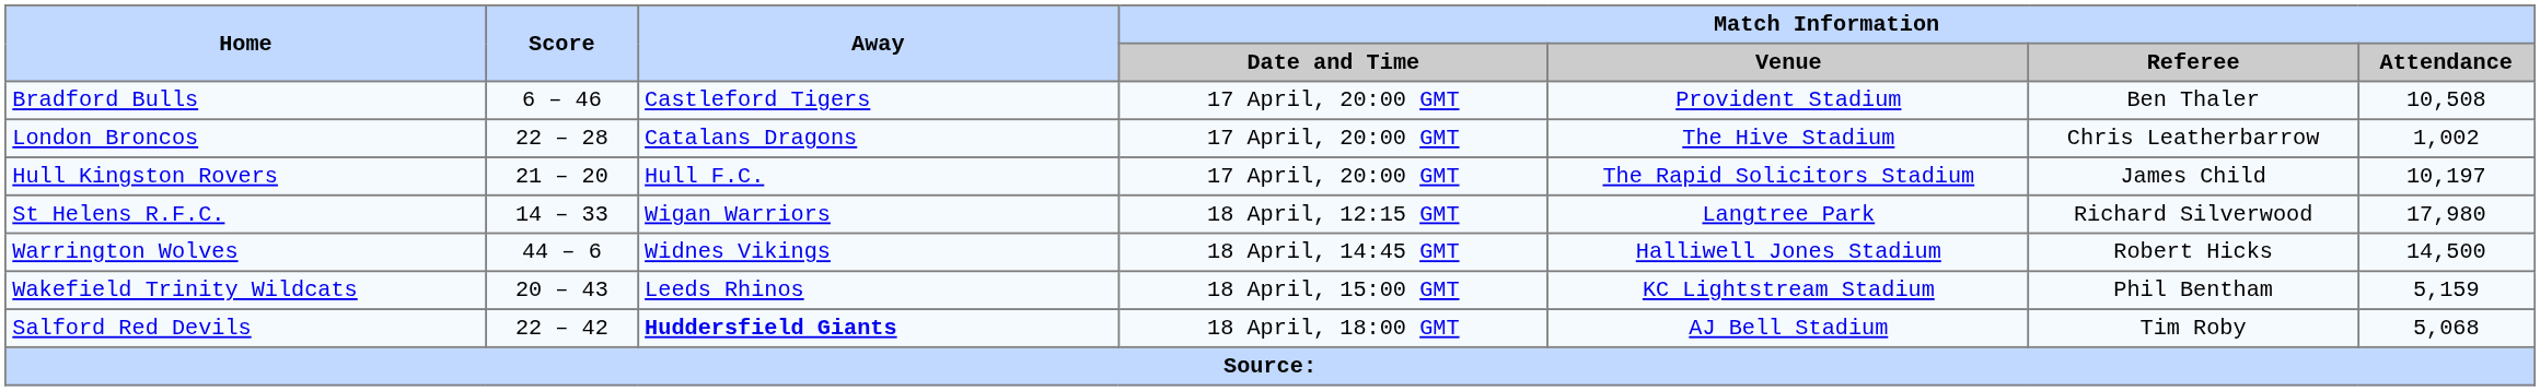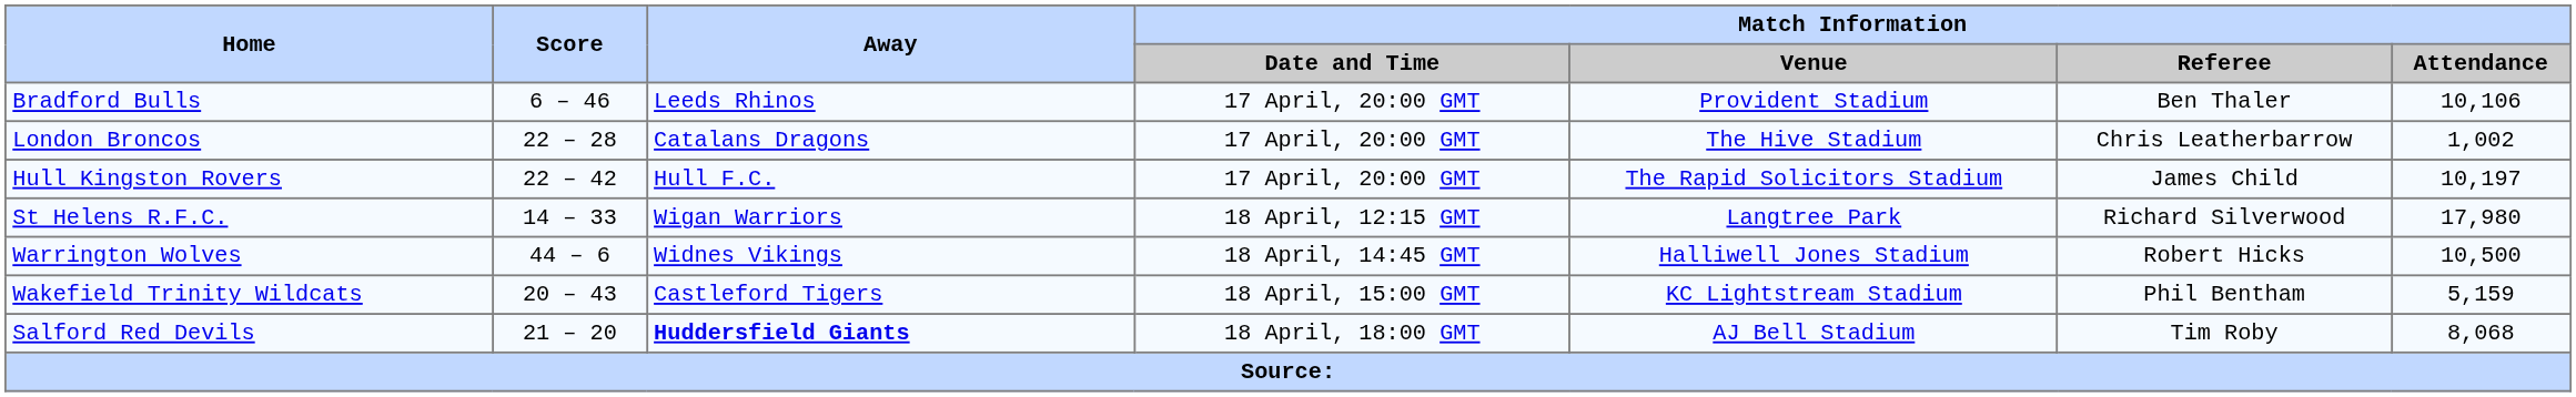 <table border="1" cellpadding="3" cellspacing="0" style="border-collapse:collapse; font-size:85%; text-align:center; width:100%">
 <tr style="background:#c1d8ff;">
 <th rowspan="2" style="width:19%;">Home</th>
 <th rowspan="2" style="width:6%;">Score</th>
 <th rowspan="2" style="width:19%;">Away</th>
 <th colspan=6>Match Information</th>
 </tr>
 <tr style="background:#ccc;">
 <th width=17%>Date and Time</th>
 <th width=19%>Venue</th>
 <th width=13%>Referee</th>
 <th width=7%>Attendance</th>
 </tr>
 <tr style="background:#f5faff;">
 <td align=left> <a href='#'>Bradford Bulls</a></td>
 <td>6 – 46 </td>
-<td align=left> <a href='#'>Castleford Tigers</a></td>
+<td align=left> <a href='#'>Leeds Rhinos</a></td>
 <td>17 April, 20:00 <a href='#'>GMT</a></td>
 <td><a href='#'>Provident Stadium</a></td>
 <td>Ben Thaler</td>
-<td>10,508</td>
+<td>10,106</td>
 </tr>
 <tr style="background:#f5faff;">
 <td align=left> <a href='#'>London Broncos</a></td>
 <td>22 – 28 </td>
 <td align=left> <a href='#'>Catalans Dragons</a></td>
 <td>17 April, 20:00 <a href='#'>GMT</a></td>
 <td><a href='#'>The Hive Stadium</a></td>
 <td>Chris Leatherbarrow</td>
 <td>1,002</td>
 </tr>
 <tr style="background:#f5faff;">
 <td align=left> <a href='#'>Hull Kingston Rovers</a></td>
-<td>21 – 20 </td>
+<td>22 – 42 </td>
 <td align=left> <a href='#'>Hull F.C.</a></td>
 <td>17 April, 20:00 <a href='#'>GMT</a></td>
 <td><a href='#'>The Rapid Solicitors Stadium</a></td>
 <td>James Child</td>
 <td>10,197</td>
 </tr>
 <tr style="background:#f5faff;">
 <td align=left> <a href='#'>St Helens R.F.C.</a></td>
 <td>14 – 33 </td>
 <td align=left> <a href='#'>Wigan Warriors</a></td>
 <td>18 April, 12:15 <a href='#'>GMT</a></td>
 <td><a href='#'>Langtree Park</a></td>
 <td>Richard Silverwood</td>
 <td>17,980</td>
 </tr>
 <tr style="background:#f5faff;">
 <td align=left> <a href='#'>Warrington Wolves</a></td>
 <td>44 – 6 </td>
 <td align=left> <a href='#'>Widnes Vikings</a></td>
 <td>18 April, 14:45 <a href='#'>GMT</a></td>
 <td><a href='#'>Halliwell Jones Stadium</a></td>
 <td>Robert Hicks</td>
-<td>14,500</td>
+<td>10,500</td>
 </tr>
 <tr style="background:#f5faff;">
 <td align=left> <a href='#'>Wakefield Trinity Wildcats</a></td>
 <td>20 – 43 </td>
-<td align=left> <a href='#'>Leeds Rhinos</a></td>
+<td align=left> <a href='#'>Castleford Tigers</a></td>
 <td>18 April, 15:00 <a href='#'>GMT</a></td>
 <td><a href='#'>KC Lightstream Stadium</a></td>
 <td>Phil Bentham</td>
 <td>5,159</td>
 </tr>
 <tr style="background:#f5faff;">
 <td align=left> <a href='#'>Salford Red Devils</a></td>
-<td>22 – 42 </td>
+<td>21 – 20 </td>
 <td align=left><strong> <a href='#'>Huddersfield Giants</a></strong></td>
 <td>18 April, 18:00 <a href='#'>GMT</a></td>
 <td><a href='#'>AJ Bell Stadium</a></td>
 <td>Tim Roby</td>
-<td>5,068</td>
+<td>8,068</td>
 </tr>
 <tr style="background:#c1d8ff;">
 <th colspan=12>Source:</th>
 </tr>
 </table>
